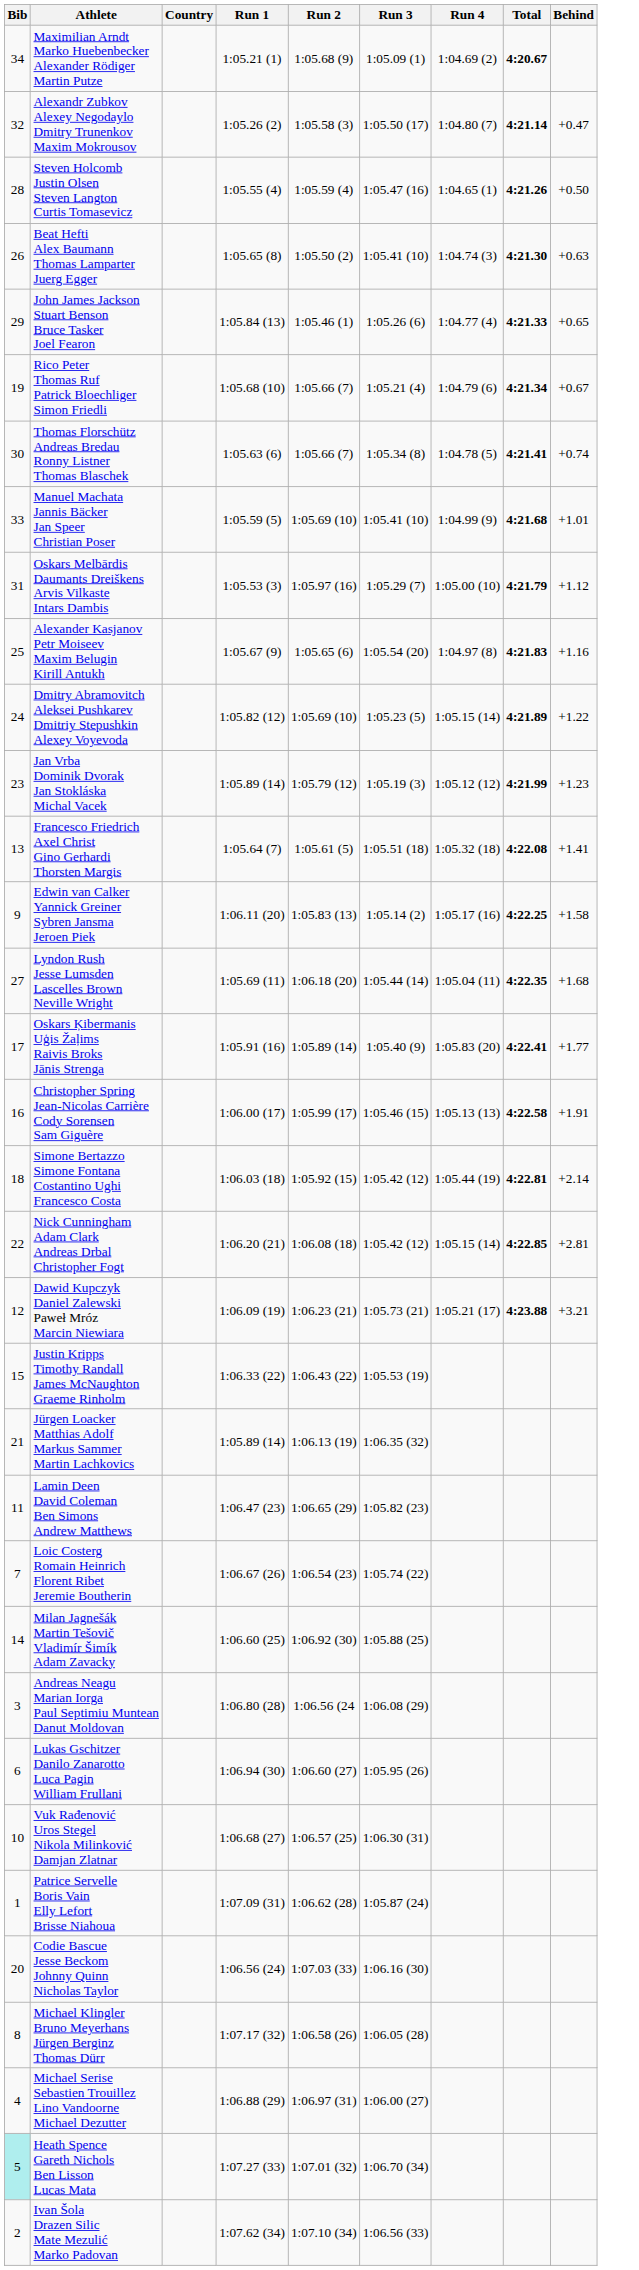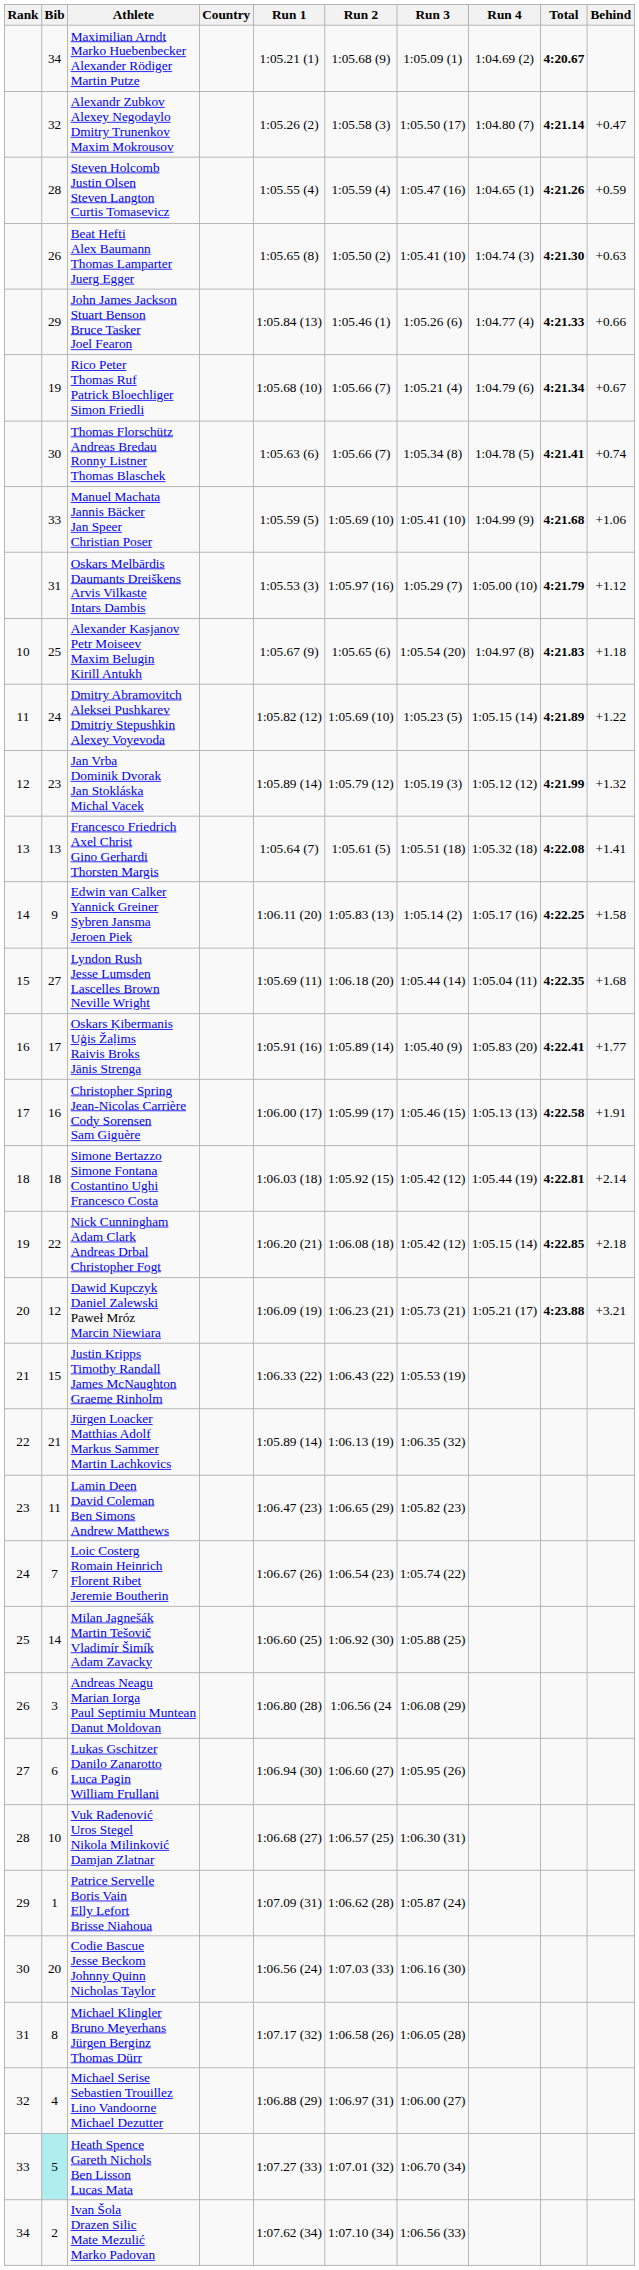 <table class="wikitable sortable" style="text-align:center">
 <tr bgcolor=efefef>
+<th>Rank</th>
 <th>Bib</th>
 <th>Athlete</th>
 <th>Country</th>
 <th>Run 1</th>
 <th>Run 2</th>
 <th>Run 3</th>
 <th>Run 4</th>
 <th>Total</th>
 <th>Behind</th>
 </tr>
 <tr>
+<td></td>
 <td>34</td>
 <td align=left><a href='#'>Maximilian Arndt</a><br><a href='#'>Marko Huebenbecker</a><br><a href='#'>Alexander Rödiger</a><br><a href='#'>Martin Putze</a></td>
 <td align=left></td>
 <td>1:05.21 (1)</td>
 <td>1:05.68 (9)</td>
 <td>1:05.09 (1)</td>
 <td>1:04.69 (2)</td>
 <td><strong>4:20.67</strong></td>
 <td></td>
 </tr>
 <tr>
+<td></td>
 <td>32</td>
 <td align=left><a href='#'>Alexandr Zubkov</a><br><a href='#'>Alexey Negodaylo</a><br><a href='#'>Dmitry Trunenkov</a><br><a href='#'>Maxim Mokrousov</a></td>
 <td align=left></td>
 <td>1:05.26 (2)</td>
 <td>1:05.58 (3)</td>
 <td>1:05.50 (17)</td>
 <td>1:04.80 (7)</td>
 <td><strong>4:21.14</strong></td>
 <td>+0.47</td>
 </tr>
 <tr>
+<td></td>
 <td>28</td>
 <td align=left><a href='#'>Steven Holcomb</a><br><a href='#'>Justin Olsen</a><br><a href='#'>Steven Langton</a><br><a href='#'>Curtis Tomasevicz</a></td>
 <td align=left></td>
 <td>1:05.55 (4)</td>
 <td>1:05.59 (4)</td>
 <td>1:05.47 (16)</td>
 <td>1:04.65 (1)</td>
 <td><strong>4:21.26</strong></td>
-<td>+0.50</td>
+<td>+0.59</td>
 </tr>
 <tr>
+<td></td>
 <td>26</td>
 <td align=left><a href='#'>Beat Hefti</a><br><a href='#'>Alex Baumann</a><br><a href='#'>Thomas Lamparter</a><br><a href='#'>Juerg Egger</a></td>
 <td align=left></td>
 <td>1:05.65 (8)</td>
 <td>1:05.50 (2)</td>
 <td>1:05.41 (10)</td>
 <td>1:04.74 (3)</td>
 <td><strong>4:21.30</strong></td>
 <td>+0.63</td>
 </tr>
 <tr>
+<td></td>
 <td>29</td>
 <td align=left><a href='#'>John James Jackson</a><br><a href='#'>Stuart Benson</a><br><a href='#'>Bruce Tasker</a><br><a href='#'>Joel Fearon</a></td>
 <td align=left></td>
 <td>1:05.84 (13)</td>
 <td>1:05.46 (1)</td>
 <td>1:05.26 (6)</td>
 <td>1:04.77 (4)</td>
 <td><strong>4:21.33 </strong></td>
-<td>+0.65</td>
+<td>+0.66</td>
 </tr>
 <tr>
+<td></td>
 <td>19</td>
 <td align=left><a href='#'>Rico Peter</a><br><a href='#'>Thomas Ruf</a><br><a href='#'>Patrick Bloechliger</a><br><a href='#'>Simon Friedli</a></td>
 <td align=left></td>
 <td>1:05.68 (10)</td>
 <td>1:05.66 (7)</td>
 <td>1:05.21 (4)</td>
 <td>1:04.79 (6)</td>
 <td><strong>4:21.34</strong></td>
 <td>+0.67</td>
 </tr>
 <tr>
+<td></td>
 <td>30</td>
 <td align=left><a href='#'>Thomas Florschütz</a><br><a href='#'>Andreas Bredau</a><br><a href='#'>Ronny Listner</a><br><a href='#'>Thomas Blaschek</a></td>
 <td align=left></td>
 <td>1:05.63 (6)</td>
 <td>1:05.66 (7)</td>
 <td>1:05.34 (8)</td>
 <td>1:04.78 (5)</td>
 <td><strong>4:21.41</strong></td>
 <td>+0.74</td>
 </tr>
 <tr>
+<td></td>
 <td>33</td>
 <td align=left><a href='#'>Manuel Machata</a><br><a href='#'>Jannis Bäcker</a><br><a href='#'>Jan Speer</a><br><a href='#'>Christian Poser</a></td>
 <td align=left></td>
 <td>1:05.59 (5)</td>
 <td>1:05.69 (10)</td>
 <td>1:05.41 (10)</td>
 <td>1:04.99 (9)</td>
 <td><strong>4:21.68</strong></td>
-<td>+1.01</td>
+<td>+1.06</td>
 </tr>
 <tr>
+<td></td>
 <td>31</td>
 <td align=left><a href='#'>Oskars Melbārdis</a><br><a href='#'>Daumants Dreiškens</a><br><a href='#'>Arvis Vilkaste</a><br><a href='#'>Intars Dambis</a></td>
 <td align=left></td>
 <td>1:05.53 (3)</td>
 <td>1:05.97 (16)</td>
 <td>1:05.29 (7)</td>
 <td>1:05.00 (10)</td>
 <td><strong>4:21.79</strong></td>
 <td>+1.12</td>
 </tr>
 <tr>
+<td>10</td>
 <td>25</td>
 <td align=left><a href='#'>Alexander Kasjanov</a><br><a href='#'>Petr Moiseev</a><br><a href='#'>Maxim Belugin</a><br><a href='#'>Kirill Antukh</a></td>
 <td align=left></td>
 <td>1:05.67 (9)</td>
 <td>1:05.65 (6)</td>
 <td>1:05.54 (20)</td>
 <td>1:04.97 (8)</td>
 <td><strong>4:21.83</strong></td>
-<td>+1.16</td>
+<td>+1.18</td>
 </tr>
 <tr>
+<td>11</td>
 <td>24</td>
 <td align=left><a href='#'>Dmitry Abramovitch</a><br><a href='#'>Aleksei Pushkarev</a><br><a href='#'>Dmitriy Stepushkin</a><br><a href='#'>Alexey Voyevoda</a></td>
 <td align=left></td>
 <td>1:05.82 (12)</td>
 <td>1:05.69 (10)</td>
 <td>1:05.23 (5)</td>
 <td>1:05.15 (14)</td>
 <td><strong>4:21.89</strong></td>
 <td>+1.22</td>
 </tr>
 <tr>
+<td>12</td>
 <td>23</td>
 <td align=left><a href='#'>Jan Vrba</a><br><a href='#'>Dominik Dvorak</a><br><a href='#'>Jan Stokláska</a><br><a href='#'>Michal Vacek</a></td>
 <td align=left></td>
 <td>1:05.89 (14)</td>
 <td>1:05.79 (12)</td>
 <td>1:05.19 (3)</td>
 <td>1:05.12 (12)</td>
 <td><strong>4:21.99</strong></td>
-<td>+1.23</td>
+<td>+1.32</td>
 </tr>
 <tr>
+<td>13</td>
 <td>13</td>
 <td align=left><a href='#'>Francesco Friedrich</a><br><a href='#'>Axel Christ</a><br><a href='#'>Gino Gerhardi</a><br><a href='#'>Thorsten Margis</a></td>
 <td align=left></td>
 <td>1:05.64 (7)</td>
 <td>1:05.61 (5)</td>
 <td>1:05.51 (18)</td>
 <td>1:05.32 (18)</td>
 <td><strong>4:22.08</strong></td>
 <td>+1.41</td>
 </tr>
 <tr>
+<td>14</td>
 <td>9</td>
 <td align=left><a href='#'>Edwin van Calker</a><br><a href='#'>Yannick Greiner</a><br><a href='#'>Sybren Jansma</a><br><a href='#'>Jeroen Piek</a></td>
 <td align=left></td>
 <td>1:06.11 (20)</td>
 <td>1:05.83 (13)</td>
 <td>1:05.14 (2)</td>
 <td>1:05.17 (16)</td>
 <td><strong>4:22.25</strong></td>
 <td>+1.58</td>
 </tr>
 <tr>
+<td>15</td>
 <td>27</td>
 <td align=left><a href='#'>Lyndon Rush</a><br><a href='#'>Jesse Lumsden</a><br><a href='#'>Lascelles Brown</a><br><a href='#'>Neville Wright</a></td>
 <td align=left></td>
 <td>1:05.69 (11)</td>
 <td>1:06.18 (20)</td>
 <td>1:05.44 (14)</td>
 <td>1:05.04 (11)</td>
 <td><strong>4:22.35</strong></td>
 <td>+1.68</td>
 </tr>
 <tr>
+<td>16</td>
 <td>17</td>
 <td align=left><a href='#'>Oskars Ķibermanis</a><br><a href='#'>Uģis Žaļims</a><br><a href='#'>Raivis Broks</a><br><a href='#'>Jānis Strenga</a></td>
 <td align=left></td>
 <td>1:05.91 (16)</td>
 <td>1:05.89 (14)</td>
 <td>1:05.40 (9)</td>
 <td>1:05.83 (20)</td>
 <td><strong>4:22.41</strong></td>
 <td>+1.77</td>
 </tr>
 <tr>
+<td>17</td>
 <td>16</td>
 <td align=left><a href='#'>Christopher Spring</a><br><a href='#'>Jean-Nicolas Carrière</a><br><a href='#'>Cody Sorensen</a><br><a href='#'>Sam Giguère</a></td>
 <td align=left></td>
 <td>1:06.00 (17)</td>
 <td>1:05.99 (17)</td>
 <td>1:05.46 (15)</td>
 <td>1:05.13 (13)</td>
 <td><strong>4:22.58</strong></td>
 <td>+1.91</td>
 </tr>
 <tr>
 <td>18</td>
+<td>18</td>
 <td align=left><a href='#'>Simone Bertazzo</a><br><a href='#'>Simone Fontana</a><br><a href='#'>Costantino Ughi</a><br><a href='#'>Francesco Costa</a></td>
 <td align=left></td>
 <td>1:06.03 (18)</td>
 <td>1:05.92 (15)</td>
 <td>1:05.42 (12)</td>
 <td>1:05.44 (19)</td>
 <td><strong>4:22.81</strong></td>
 <td>+2.14</td>
 </tr>
 <tr>
+<td>19</td>
 <td>22</td>
 <td align=left><a href='#'>Nick Cunningham</a><br><a href='#'>Adam Clark</a><br><a href='#'>Andreas Drbal</a><br><a href='#'>Christopher Fogt</a></td>
 <td align=left></td>
 <td>1:06.20 (21)</td>
 <td>1:06.08 (18)</td>
 <td>1:05.42 (12)</td>
 <td>1:05.15 (14)</td>
 <td><strong>4:22.85</strong></td>
-<td>+2.81</td>
+<td>+2.18</td>
 </tr>
 <tr>
+<td>20</td>
 <td>12</td>
 <td align=left><a href='#'>Dawid Kupczyk</a><br><a href='#'>Daniel Zalewski</a><br>Paweł Mróz<br><a href='#'>Marcin Niewiara</a></td>
 <td align=left></td>
 <td>1:06.09 (19)</td>
 <td>1:06.23 (21)</td>
 <td>1:05.73 (21)</td>
 <td>1:05.21 (17)</td>
 <td><strong>4:23.88</strong></td>
 <td>+3.21</td>
 </tr>
 <tr>
+<td>21</td>
 <td>15</td>
 <td align=left><a href='#'>Justin Kripps</a><br><a href='#'>Timothy Randall</a><br><a href='#'>James McNaughton</a><br><a href='#'>Graeme Rinholm</a></td>
 <td align=left></td>
 <td>1:06.33 (22)</td>
 <td>1:06.43 (22)</td>
 <td>1:05.53 (19)</td>
 <td></td>
 <td><strong></strong></td>
 <td></td>
 </tr>
 <tr>
+<td>22</td>
 <td>21</td>
 <td align=left><a href='#'>Jürgen Loacker</a><br><a href='#'>Matthias Adolf</a><br><a href='#'>Markus Sammer</a><br><a href='#'>Martin Lachkovics</a></td>
 <td align=left></td>
 <td>1:05.89 (14)</td>
 <td>1:06.13 (19)</td>
 <td>1:06.35 (32)</td>
 <td></td>
 <td><strong></strong></td>
 <td></td>
 </tr>
 <tr>
+<td>23</td>
 <td>11</td>
 <td align=left><a href='#'>Lamin Deen</a><br><a href='#'>David Coleman</a><br><a href='#'>Ben Simons</a><br><a href='#'>Andrew Matthews</a></td>
 <td align=left></td>
 <td>1:06.47 (23)</td>
 <td>1:06.65 (29)</td>
 <td>1:05.82 (23)</td>
 <td></td>
 <td><strong></strong></td>
 <td></td>
 </tr>
 <tr>
+<td>24</td>
 <td>7</td>
 <td align=left><a href='#'>Loic Costerg</a><br><a href='#'>Romain Heinrich</a><br><a href='#'>Florent Ribet</a><br><a href='#'>Jeremie Boutherin</a></td>
 <td align=left></td>
 <td>1:06.67 (26)</td>
 <td>1:06.54 (23)</td>
 <td>1:05.74 (22)</td>
 <td></td>
 <td><strong></strong></td>
 <td></td>
 </tr>
 <tr>
+<td>25</td>
 <td>14</td>
 <td align=left><a href='#'>Milan Jagnešák</a><br><a href='#'>Martin Tešovič</a><br><a href='#'>Vladimír Šimík</a><br><a href='#'>Adam Zavacky</a></td>
 <td align=left></td>
 <td>1:06.60 (25)</td>
 <td>1:06.92 (30)</td>
 <td>1:05.88 (25)</td>
 <td></td>
 <td><strong></strong></td>
 <td></td>
 </tr>
 <tr>
+<td>26</td>
 <td>3</td>
 <td align=left><a href='#'>Andreas Neagu</a><br><a href='#'>Marian Iorga</a><br><a href='#'>Paul Septimiu Muntean</a><br><a href='#'>Danut Moldovan</a></td>
 <td align=left></td>
 <td>1:06.80 (28)</td>
 <td>1:06.56 (24</td>
 <td>1:06.08 (29)</td>
 <td></td>
 <td><strong></strong></td>
 <td></td>
 </tr>
 <tr>
+<td>27</td>
 <td>6</td>
 <td align=left><a href='#'>Lukas Gschitzer</a><br><a href='#'>Danilo Zanarotto</a><br><a href='#'>Luca Pagin</a><br><a href='#'>William Frullani</a></td>
 <td align=left></td>
 <td>1:06.94 (30)</td>
 <td>1:06.60 (27)</td>
 <td>1:05.95 (26)</td>
 <td></td>
 <td><strong></strong></td>
 <td></td>
 </tr>
 <tr>
+<td>28</td>
 <td>10</td>
 <td align=left><a href='#'>Vuk Rađenović</a><br><a href='#'>Uros Stegel</a><br><a href='#'>Nikola Milinković</a><br><a href='#'>Damjan Zlatnar</a></td>
 <td align=left></td>
 <td>1:06.68 (27)</td>
 <td>1:06.57 (25)</td>
 <td>1:06.30 (31)</td>
 <td></td>
 <td><strong></strong></td>
 <td></td>
 </tr>
 <tr>
+<td>29</td>
 <td>1</td>
 <td align=left><a href='#'>Patrice Servelle</a><br><a href='#'>Boris Vain</a><br> <a href='#'>Elly Lefort</a><br><a href='#'>Brisse Niahoua</a></td>
 <td align=left></td>
 <td>1:07.09 (31)</td>
 <td>1:06.62 (28)</td>
 <td>1:05.87 (24)</td>
 <td></td>
 <td><strong></strong></td>
 <td></td>
 </tr>
 <tr>
+<td>30</td>
 <td>20</td>
 <td align=left><a href='#'>Codie Bascue</a><br><a href='#'>Jesse Beckom</a><br><a href='#'>Johnny Quinn</a><br><a href='#'>Nicholas Taylor</a></td>
 <td align=left></td>
 <td>1:06.56 (24)</td>
 <td>1:07.03 (33)</td>
 <td>1:06.16 (30)</td>
 <td></td>
 <td><strong></strong></td>
 <td></td>
 </tr>
 <tr>
+<td>31</td>
 <td>8</td>
 <td align=left><a href='#'>Michael Klingler</a><br><a href='#'>Bruno Meyerhans</a><br><a href='#'>Jürgen Berginz</a><br><a href='#'>Thomas Dürr</a></td>
 <td align=left></td>
 <td>1:07.17 (32)</td>
 <td>1:06.58 (26)</td>
 <td>1:06.05 (28)</td>
 <td></td>
 <td><strong></strong></td>
 <td></td>
 </tr>
 <tr>
+<td>32</td>
 <td>4</td>
 <td align=left><a href='#'>Michael Serise</a><br><a href='#'>Sebastien Trouillez</a><br><a href='#'>Lino Vandoorne</a><br><a href='#'>Michael Dezutter</a></td>
 <td align=left></td>
 <td>1:06.88 (29)</td>
 <td>1:06.97 (31)</td>
 <td>1:06.00 (27)</td>
 <td></td>
 <td><strong></strong></td>
 <td></td>
 </tr>
 <tr>
+<td>33</td>
 <td style="background: paleturquoise;">5</td>
 <td align=left><a href='#'>Heath Spence</a><br><a href='#'>Gareth Nichols</a><br><a href='#'>Ben Lisson</a><br><a href='#'>Lucas Mata</a></td>
 <td align=left></td>
 <td>1:07.27 (33)</td>
 <td>1:07.01 (32)</td>
 <td>1:06.70 (34)</td>
 <td></td>
 <td><strong></strong></td>
 <td></td>
 </tr>
 <tr>
+<td>34</td>
 <td>2</td>
 <td align=left><a href='#'>Ivan Šola</a><br><a href='#'>Drazen Silic</a><br><a href='#'>Mate Mezulić</a><br><a href='#'>Marko Padovan</a></td>
 <td align=left></td>
 <td>1:07.62 (34)</td>
 <td>1:07.10 (34)</td>
 <td>1:06.56 (33)</td>
 <td></td>
 <td><strong></strong></td>
 <td></td>
 </tr>
 </table>
